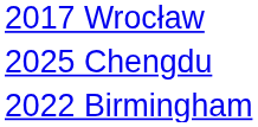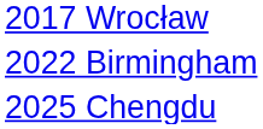 <table>
 <tr>
 <td><a href='#'>2017 Wrocław</a><br></td>
+<td></td>
+<td></td>
+<td></td>
+</tr>
+<tr>
+<td><a href='#'>2022 Birmingham</a><br></td>
 <td></td>
 <td></td>
 <td></td>
 </tr>
 <tr>
 <td><a href='#'>2025 Chengdu</a><br></td>
 <td></td>
 <td></td>
 <td></td>
 </tr>
-<tr>
-<td><a href='#'>2022 Birmingham</a><br></td>
-<td></td>
-<td></td>
-<td></td>
-</tr>
 </table>
